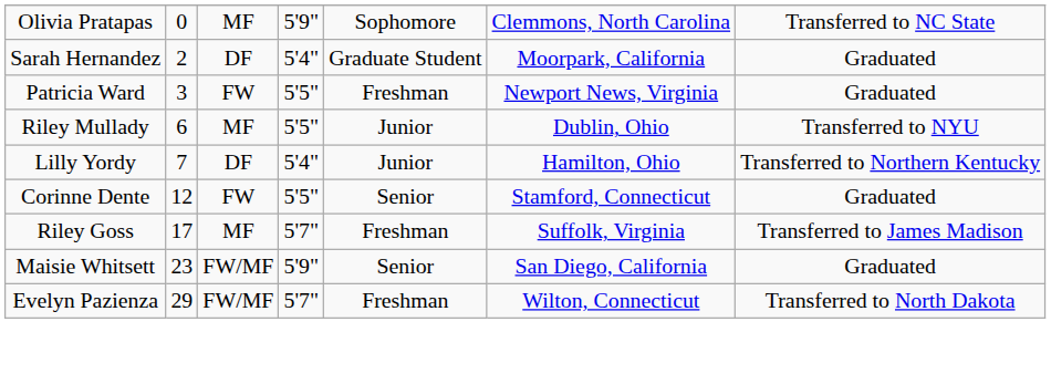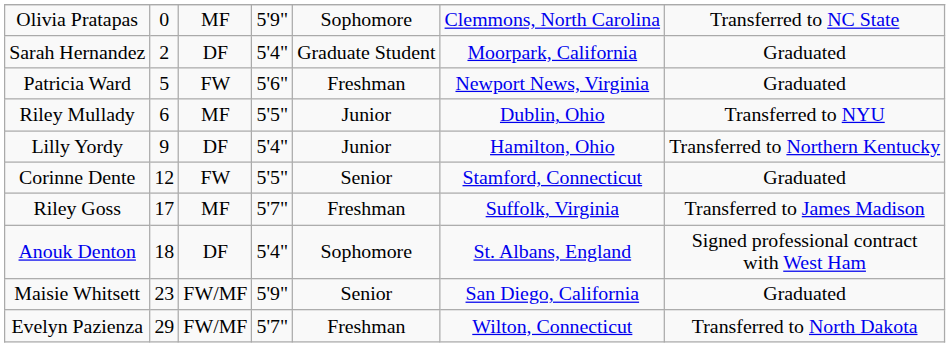 <table class="wikitable sortable" style="text-align:center;" border="1">
 <tr align=center>
 </tr>
 <tr>
 <td>Olivia Pratapas</td>
 <td>0</td>
 <td>MF</td>
 <td>5'9"</td>
 <td>Sophomore</td>
 <td><a href='#'>Clemmons, North Carolina</a></td>
 <td>Transferred to <a href='#'>NC State</a></td>
 </tr>
 <tr>
 <td>Sarah Hernandez</td>
 <td>2</td>
 <td>DF</td>
 <td>5'4"</td>
 <td>Graduate Student</td>
 <td><a href='#'>Moorpark, California</a></td>
 <td>Graduated</td>
 </tr>
 <tr>
 <td>Patricia Ward</td>
-<td>3</td>
+<td>5</td>
 <td>FW</td>
-<td>5'5"</td>
+<td>5'6"</td>
 <td>Freshman</td>
 <td><a href='#'>Newport News, Virginia</a></td>
 <td>Graduated</td>
 </tr>
 <tr>
 <td>Riley Mullady</td>
 <td>6</td>
 <td>MF</td>
 <td>5'5"</td>
 <td>Junior</td>
 <td><a href='#'>Dublin, Ohio</a></td>
 <td>Transferred to <a href='#'>NYU</a></td>
 </tr>
 <tr>
 <td>Lilly Yordy</td>
-<td>7</td>
+<td>9</td>
 <td>DF</td>
 <td>5'4"</td>
 <td>Junior</td>
 <td><a href='#'>Hamilton, Ohio</a></td>
 <td>Transferred to <a href='#'>Northern Kentucky</a></td>
 </tr>
 <tr>
 <td>Corinne Dente</td>
 <td>12</td>
 <td>FW</td>
 <td>5'5"</td>
 <td>Senior</td>
 <td><a href='#'>Stamford, Connecticut</a></td>
 <td>Graduated</td>
 </tr>
 <tr>
 <td>Riley Goss</td>
 <td>17</td>
 <td>MF</td>
 <td>5'7"</td>
 <td>Freshman</td>
 <td><a href='#'>Suffolk, Virginia</a></td>
 <td>Transferred to <a href='#'>James Madison</a></td>
 </tr>
 <tr>
+<td><a href='#'>Anouk Denton</a></td>
+<td>18</td>
+<td>DF</td>
+<td>5'4"</td>
+<td>Sophomore</td>
+<td><a href='#'>St. Albans, England</a></td>
+<td>Signed professional contract<br>with <a href='#'>West Ham</a></td>
+</tr>
+<tr>
 <td>Maisie Whitsett</td>
 <td>23</td>
 <td>FW/MF</td>
 <td>5'9"</td>
 <td>Senior</td>
 <td><a href='#'>San Diego, California</a></td>
 <td>Graduated</td>
 </tr>
 <tr>
 <td>Evelyn Pazienza</td>
 <td>29</td>
 <td>FW/MF</td>
 <td>5'7"</td>
 <td>Freshman</td>
 <td><a href='#'>Wilton, Connecticut</a></td>
 <td>Transferred to <a href='#'>North Dakota</a></td>
 </tr>
 </table>
